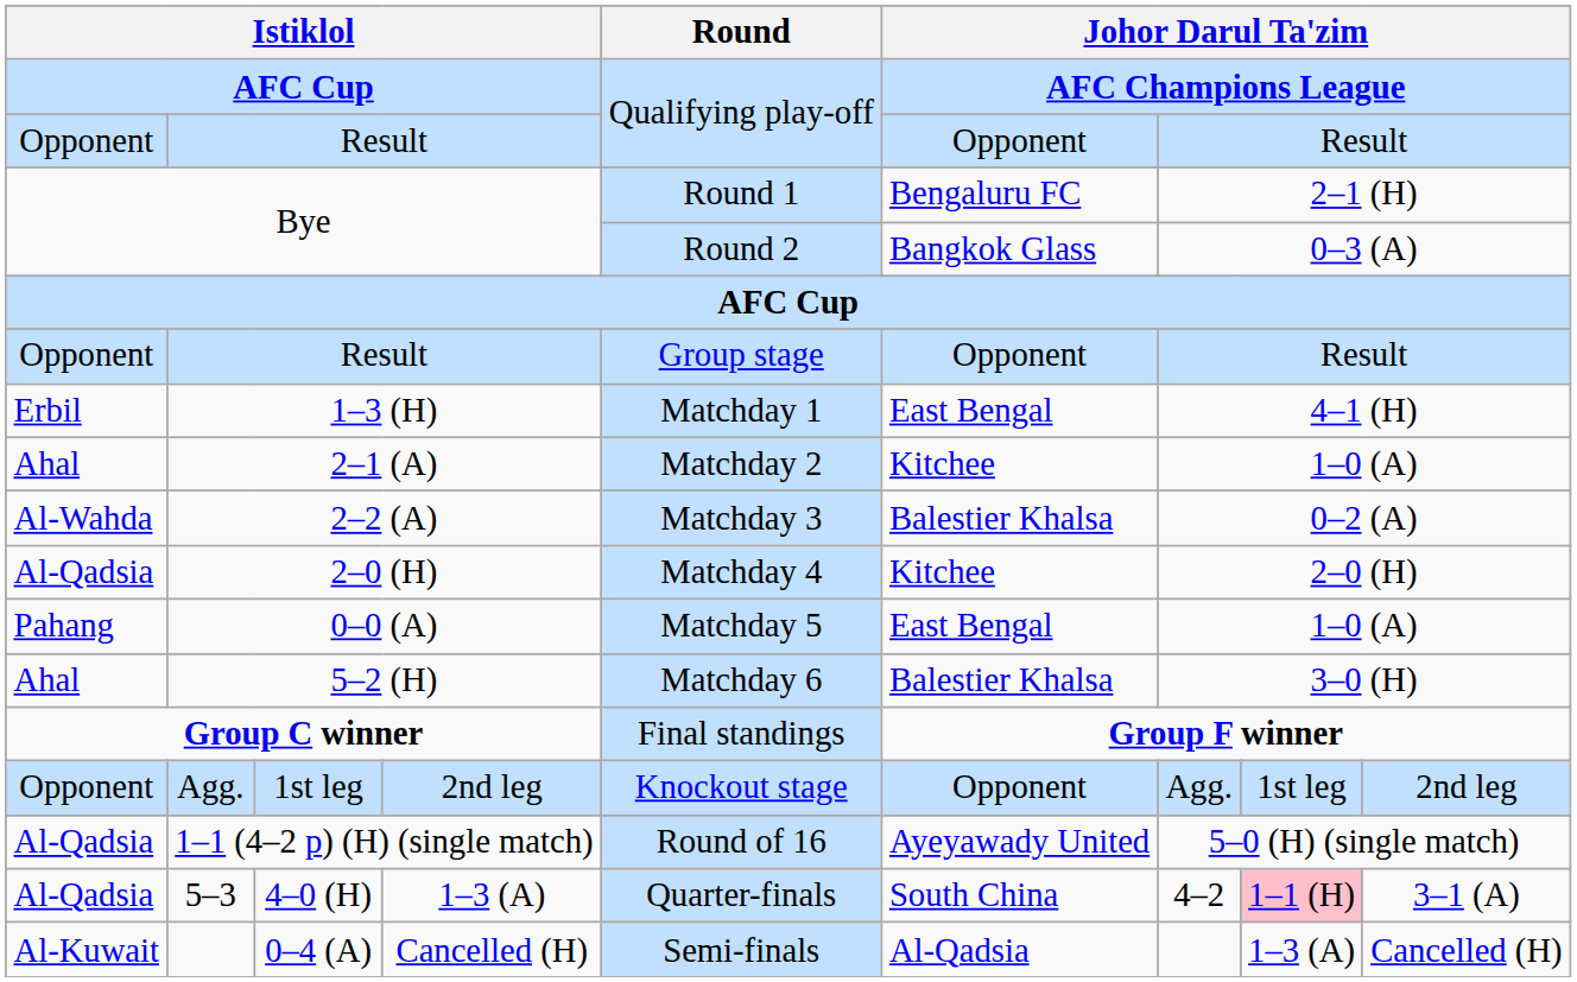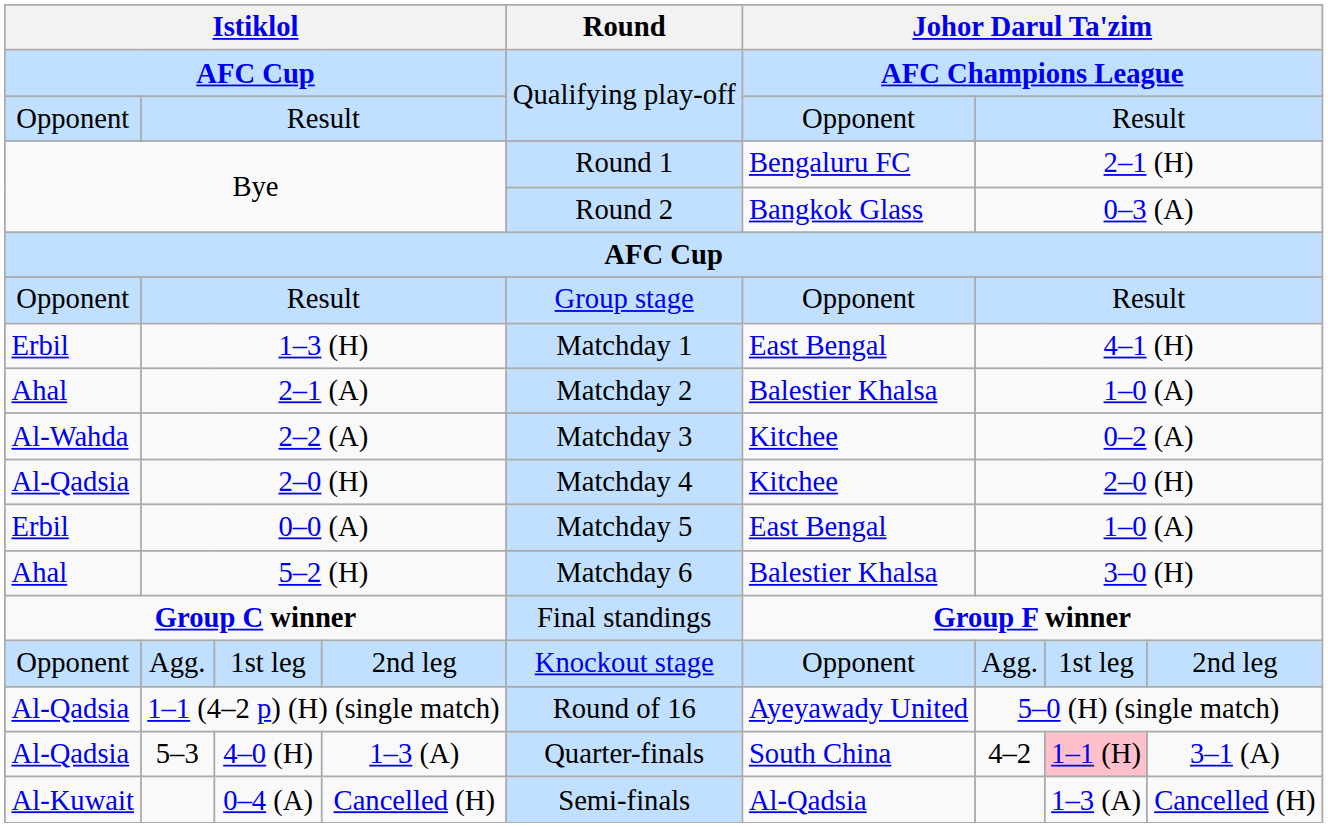 <table class="wikitable" style="text-align: center;">
 <tr>
 <th colspan=4> <a href='#'>Istiklol</a></th>
 <th>Round</th>
 <th colspan=4> <a href='#'>Johor Darul Ta'zim</a></th>
 </tr>
 <tr bgcolor=#c1e0ff>
 <td colspan=4><strong><a href='#'>AFC Cup</a></strong></td>
 <td rowspan=2>Qualifying play-off</td>
 <td colspan=4><strong><a href='#'>AFC Champions League</a></strong></td>
 </tr>
 <tr bgcolor=#c1e0ff>
 <td>Opponent</td>
 <td colspan=3>Result</td>
 <td>Opponent</td>
 <td colspan=3>Result</td>
 </tr>
 <tr>
 <td rowspan=2 colspan=4>Bye</td>
 <td bgcolor=#c1e0ff>Round 1</td>
 <td align=left> <a href='#'>Bengaluru FC</a></td>
 <td colspan=3><a href='#'>2–1</a>  (H)</td>
 </tr>
 <tr>
 <td bgcolor=#c1e0ff>Round 2</td>
 <td align=left> <a href='#'>Bangkok Glass</a></td>
 <td colspan=3><a href='#'>0–3</a> (A)</td>
 </tr>
 <tr bgcolor=#c1e0ff>
 <td colspan=9><strong>AFC Cup</strong></td>
 </tr>
 <tr bgcolor=#c1e0ff>
 <td>Opponent</td>
 <td colspan=3>Result</td>
 <td><a href='#'>Group stage</a></td>
 <td>Opponent</td>
 <td colspan=3>Result</td>
 </tr>
 <tr>
 <td align=left> <a href='#'>Erbil</a></td>
 <td colspan=3><a href='#'>1–3</a> (H)</td>
 <td bgcolor=#c1e0ff>Matchday 1</td>
 <td align=left> <a href='#'>East Bengal</a></td>
 <td colspan=3><a href='#'>4–1</a> (H)</td>
 </tr>
 <tr>
 <td align=left> <a href='#'>Ahal</a></td>
 <td colspan=3><a href='#'>2–1</a> (A)</td>
 <td bgcolor=#c1e0ff>Matchday 2</td>
-<td align=left> <a href='#'>Kitchee</a></td>
+<td align=left> <a href='#'>Balestier Khalsa</a></td>
 <td colspan=3><a href='#'>1–0</a> (A)</td>
 </tr>
 <tr>
 <td align=left> <a href='#'>Al-Wahda</a></td>
 <td colspan=3><a href='#'>2–2</a> (A)</td>
 <td bgcolor=#c1e0ff>Matchday 3</td>
-<td align=left> <a href='#'>Balestier Khalsa</a></td>
+<td align=left> <a href='#'>Kitchee</a></td>
 <td colspan=3><a href='#'>0–2</a> (A)</td>
 </tr>
 <tr>
 <td align=left> <a href='#'>Al-Qadsia</a></td>
 <td colspan=3><a href='#'>2–0</a> (H)</td>
 <td bgcolor=#c1e0ff>Matchday 4</td>
 <td align=left> <a href='#'>Kitchee</a></td>
 <td colspan=3><a href='#'>2–0</a> (H)</td>
 </tr>
 <tr>
-<td align=left> <a href='#'>Pahang</a></td>
+<td align=left> <a href='#'>Erbil</a></td>
 <td colspan=3><a href='#'>0–0</a> (A)</td>
 <td bgcolor=#c1e0ff>Matchday 5</td>
 <td align=left> <a href='#'>East Bengal</a></td>
 <td colspan=3><a href='#'>1–0</a> (A)</td>
 </tr>
 <tr>
 <td align=left> <a href='#'>Ahal</a></td>
 <td colspan=3><a href='#'>5–2</a> (H)</td>
 <td bgcolor=#c1e0ff>Matchday 6</td>
 <td align=left> <a href='#'>Balestier Khalsa</a></td>
 <td colspan=3><a href='#'>3–0</a> (H)</td>
 </tr>
 <tr>
 <td colspan=4 align=center valign=top><strong><a href='#'>Group C</a> winner</strong><br></td>
 <td bgcolor=#c1e0ff>Final standings</td>
 <td colspan=4 align=center valign=top><strong><a href='#'>Group F</a> winner</strong><br></td>
 </tr>
 <tr bgcolor=#c1e0ff>
 <td>Opponent</td>
 <td>Agg.</td>
 <td>1st leg</td>
 <td>2nd leg</td>
 <td><a href='#'>Knockout stage</a></td>
 <td>Opponent</td>
 <td>Agg.</td>
 <td>1st leg</td>
 <td>2nd leg</td>
 </tr>
 <tr>
 <td align=left> <a href='#'>Al-Qadsia</a></td>
 <td colspan=3><a href='#'>1–1</a>  (4–2 <a href='#'>p</a>) (H) (single match)</td>
 <td bgcolor=#c1e0ff>Round of 16</td>
 <td align=left> <a href='#'>Ayeyawady United</a></td>
 <td colspan=3><a href='#'>5–0</a> (H) (single match)</td>
 </tr>
 <tr>
 <td align=left> <a href='#'>Al-Qadsia</a></td>
 <td>5–3</td>
 <td><a href='#'>4–0</a> (H)</td>
 <td><a href='#'>1–3</a> (A)</td>
 <td bgcolor=#c1e0ff>Quarter-finals</td>
 <td align=left> <a href='#'>South China</a></td>
 <td>4–2</td>
 <td style="background: pink;"><a href='#'>1–1</a> (H)</td>
 <td><a href='#'>3–1</a> (A)</td>
 </tr>
 <tr>
 <td align=left> <a href='#'>Al-Kuwait</a></td>
 <td></td>
 <td><a href='#'>0–4</a> (A)</td>
 <td><a href='#'>Cancelled</a> (H)</td>
 <td bgcolor=#c1e0ff>Semi-finals</td>
 <td align=left> <a href='#'>Al-Qadsia</a></td>
 <td></td>
 <td><a href='#'>1–3</a> (A)</td>
 <td><a href='#'>Cancelled</a> (H)</td>
 </tr>
 </table>
